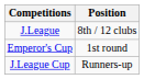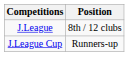 <table class="wikitable" style="text-align:center;">
 <tr>
 <th>Competitions</th>
 <th>Position</th>
 </tr>
 <tr>
 <td><a href='#'>J.League</a></td>
 <td>8th / 12 clubs</td>
 </tr>
 <tr>
-<td><a href='#'>Emperor's Cup</a></td>
-<td>1st round</td>
-</tr>
-<tr>
 <td><a href='#'>J.League Cup</a></td>
 <td>Runners-up</td>
 </tr>
 </table>
